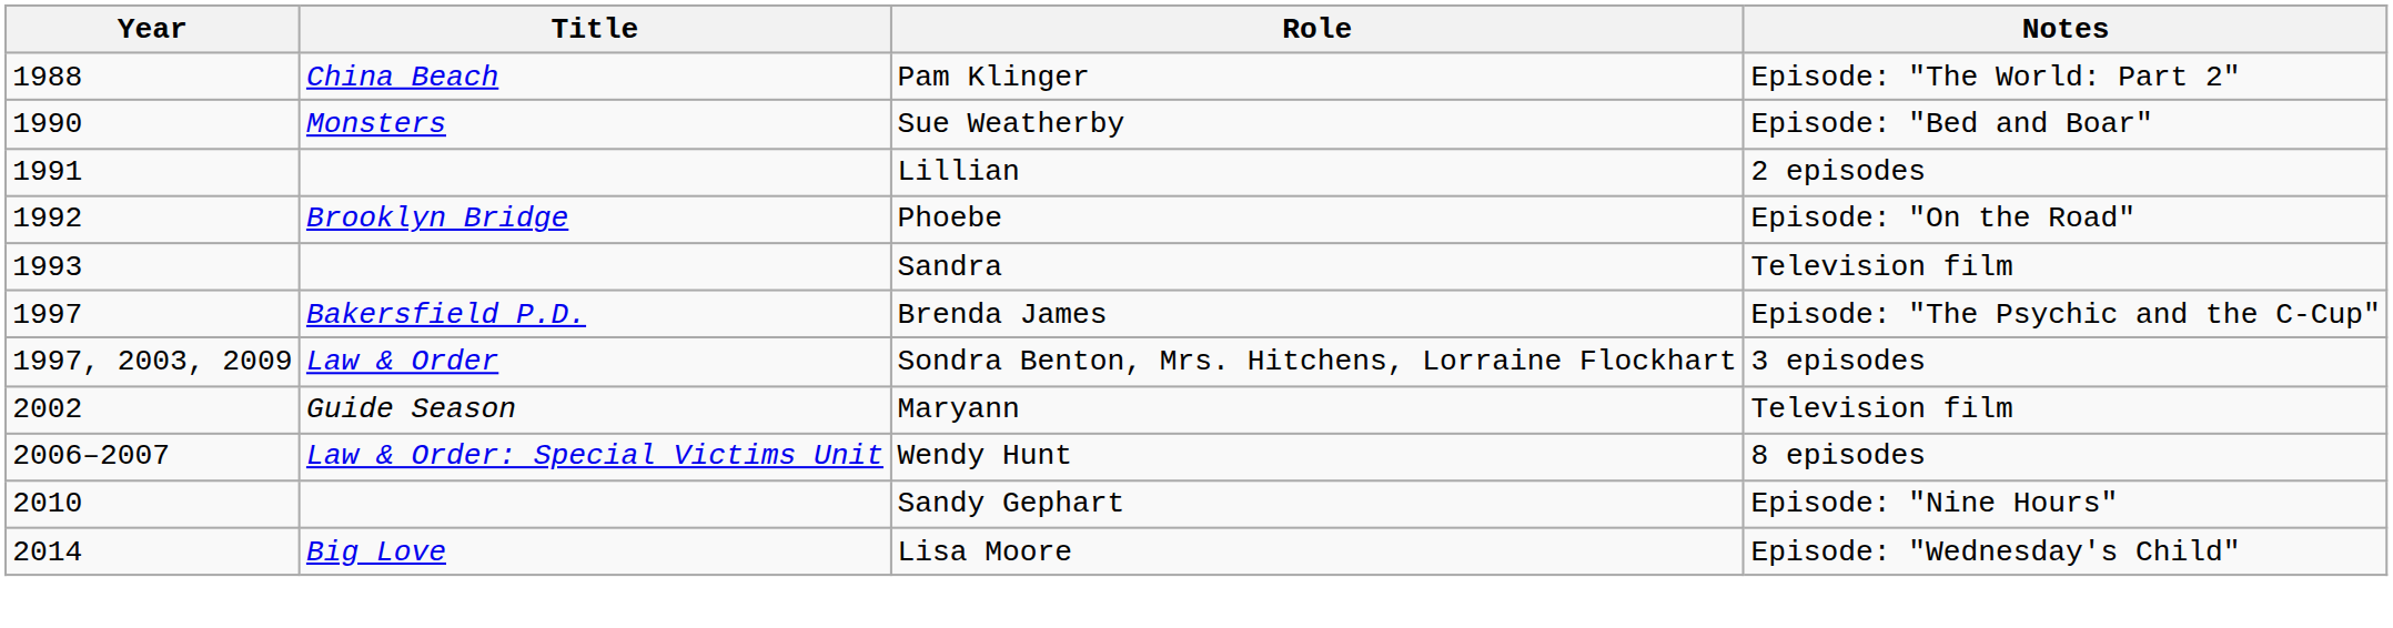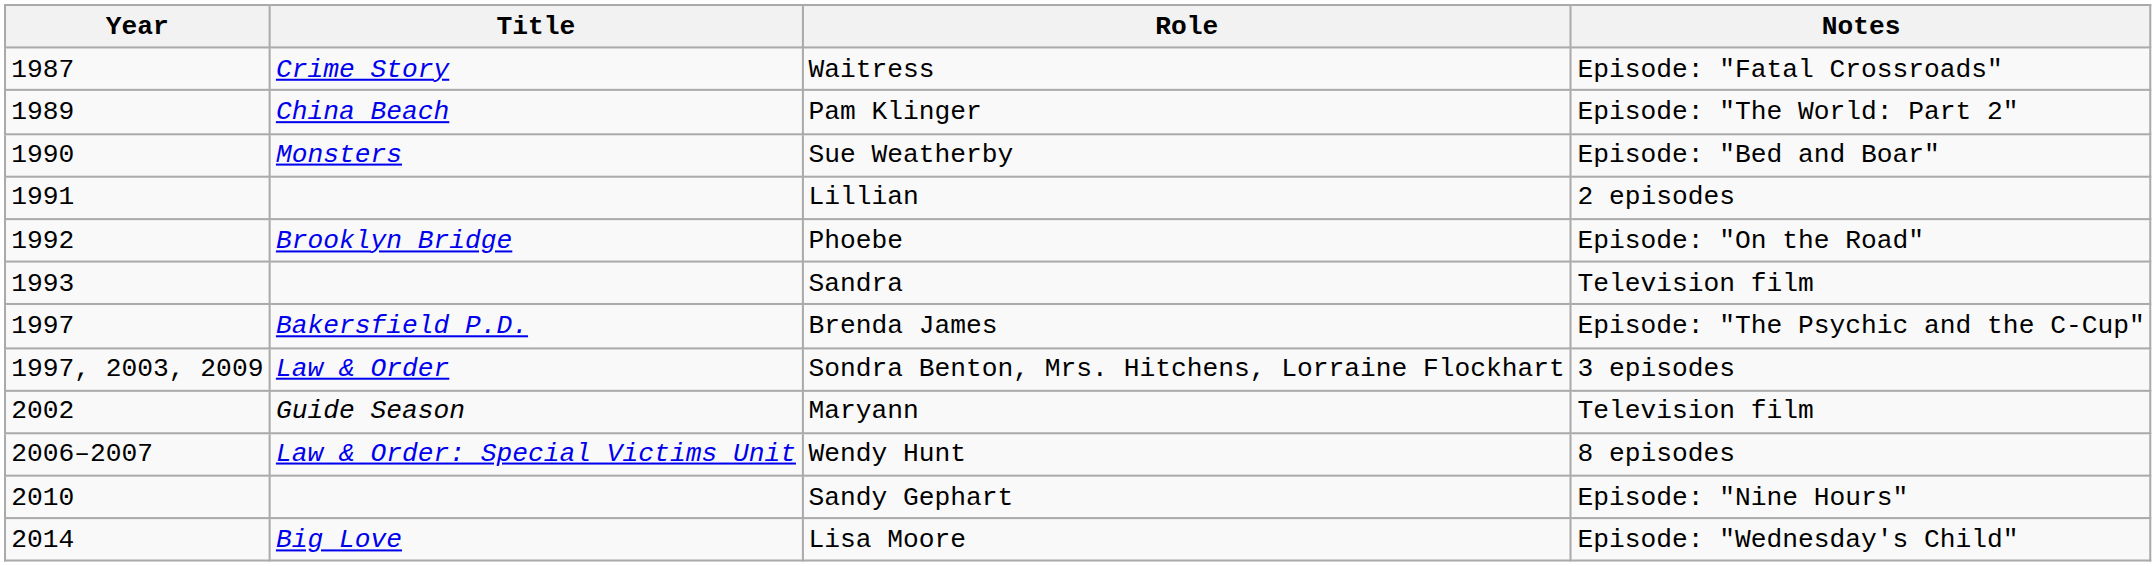 <table class="wikitable sortable">
 <tr>
 <th>Year</th>
 <th>Title</th>
 <th>Role</th>
 <th class="unsortable">Notes</th>
 </tr>
 <tr>
-<td>1988</td>
+<td>1987</td>
+<td><em><a href='#'>Crime Story</a></em></td>
+<td>Waitress</td>
+<td>Episode: "Fatal Crossroads"</td>
+</tr>
+<tr>
+<td>1989</td>
 <td><em><a href='#'>China Beach</a></em></td>
 <td>Pam Klinger</td>
 <td>Episode: "The World: Part 2"</td>
 </tr>
 <tr>
 <td>1990</td>
 <td><em><a href='#'>Monsters</a></em></td>
 <td>Sue Weatherby</td>
 <td>Episode: "Bed and Boar"</td>
 </tr>
 <tr>
 <td>1991</td>
 <td><em></em></td>
 <td>Lillian</td>
 <td>2 episodes</td>
 </tr>
 <tr>
 <td>1992</td>
 <td><em><a href='#'>Brooklyn Bridge</a></em></td>
 <td>Phoebe</td>
 <td>Episode: "On the Road"</td>
 </tr>
 <tr>
 <td>1993</td>
 <td><em></em></td>
 <td>Sandra</td>
 <td>Television film</td>
 </tr>
 <tr>
 <td>1997</td>
 <td><em><a href='#'>Bakersfield P.D.</a></em></td>
 <td>Brenda James</td>
 <td>Episode: "The Psychic and the C-Cup"</td>
 </tr>
 <tr>
 <td>1997, 2003, 2009</td>
 <td><em><a href='#'>Law & Order</a></em></td>
 <td>Sondra Benton, Mrs. Hitchens, Lorraine Flockhart</td>
 <td>3 episodes</td>
 </tr>
 <tr>
 <td>2002</td>
 <td><em>Guide Season</em></td>
 <td>Maryann</td>
 <td>Television film</td>
 </tr>
 <tr>
 <td>2006–2007</td>
 <td><em><a href='#'>Law & Order: Special Victims Unit</a></em></td>
 <td>Wendy Hunt</td>
 <td>8 episodes</td>
 </tr>
 <tr>
 <td>2010</td>
 <td><em></em></td>
 <td>Sandy Gephart</td>
 <td>Episode: "Nine Hours"</td>
 </tr>
 <tr>
 <td>2014</td>
 <td><em><a href='#'>Big Love</a></em></td>
 <td>Lisa Moore</td>
 <td>Episode: "Wednesday's Child"</td>
 </tr>
 </table>
